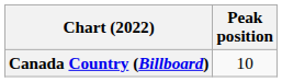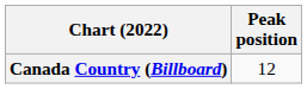 <table class="wikitable sortable plainrowheaders" style="text-align:center;">
 <tr>
 <th>Chart (2022)</th>
 <th>Peak <br> position</th>
 </tr>
 <tr>
 <th scope="row">Canada <a href='#'>Country</a> (<a href='#'><em>Billboard</em></a>)</th>
-<td>10</td>
+<td>12</td>
 </tr>
 </table>
